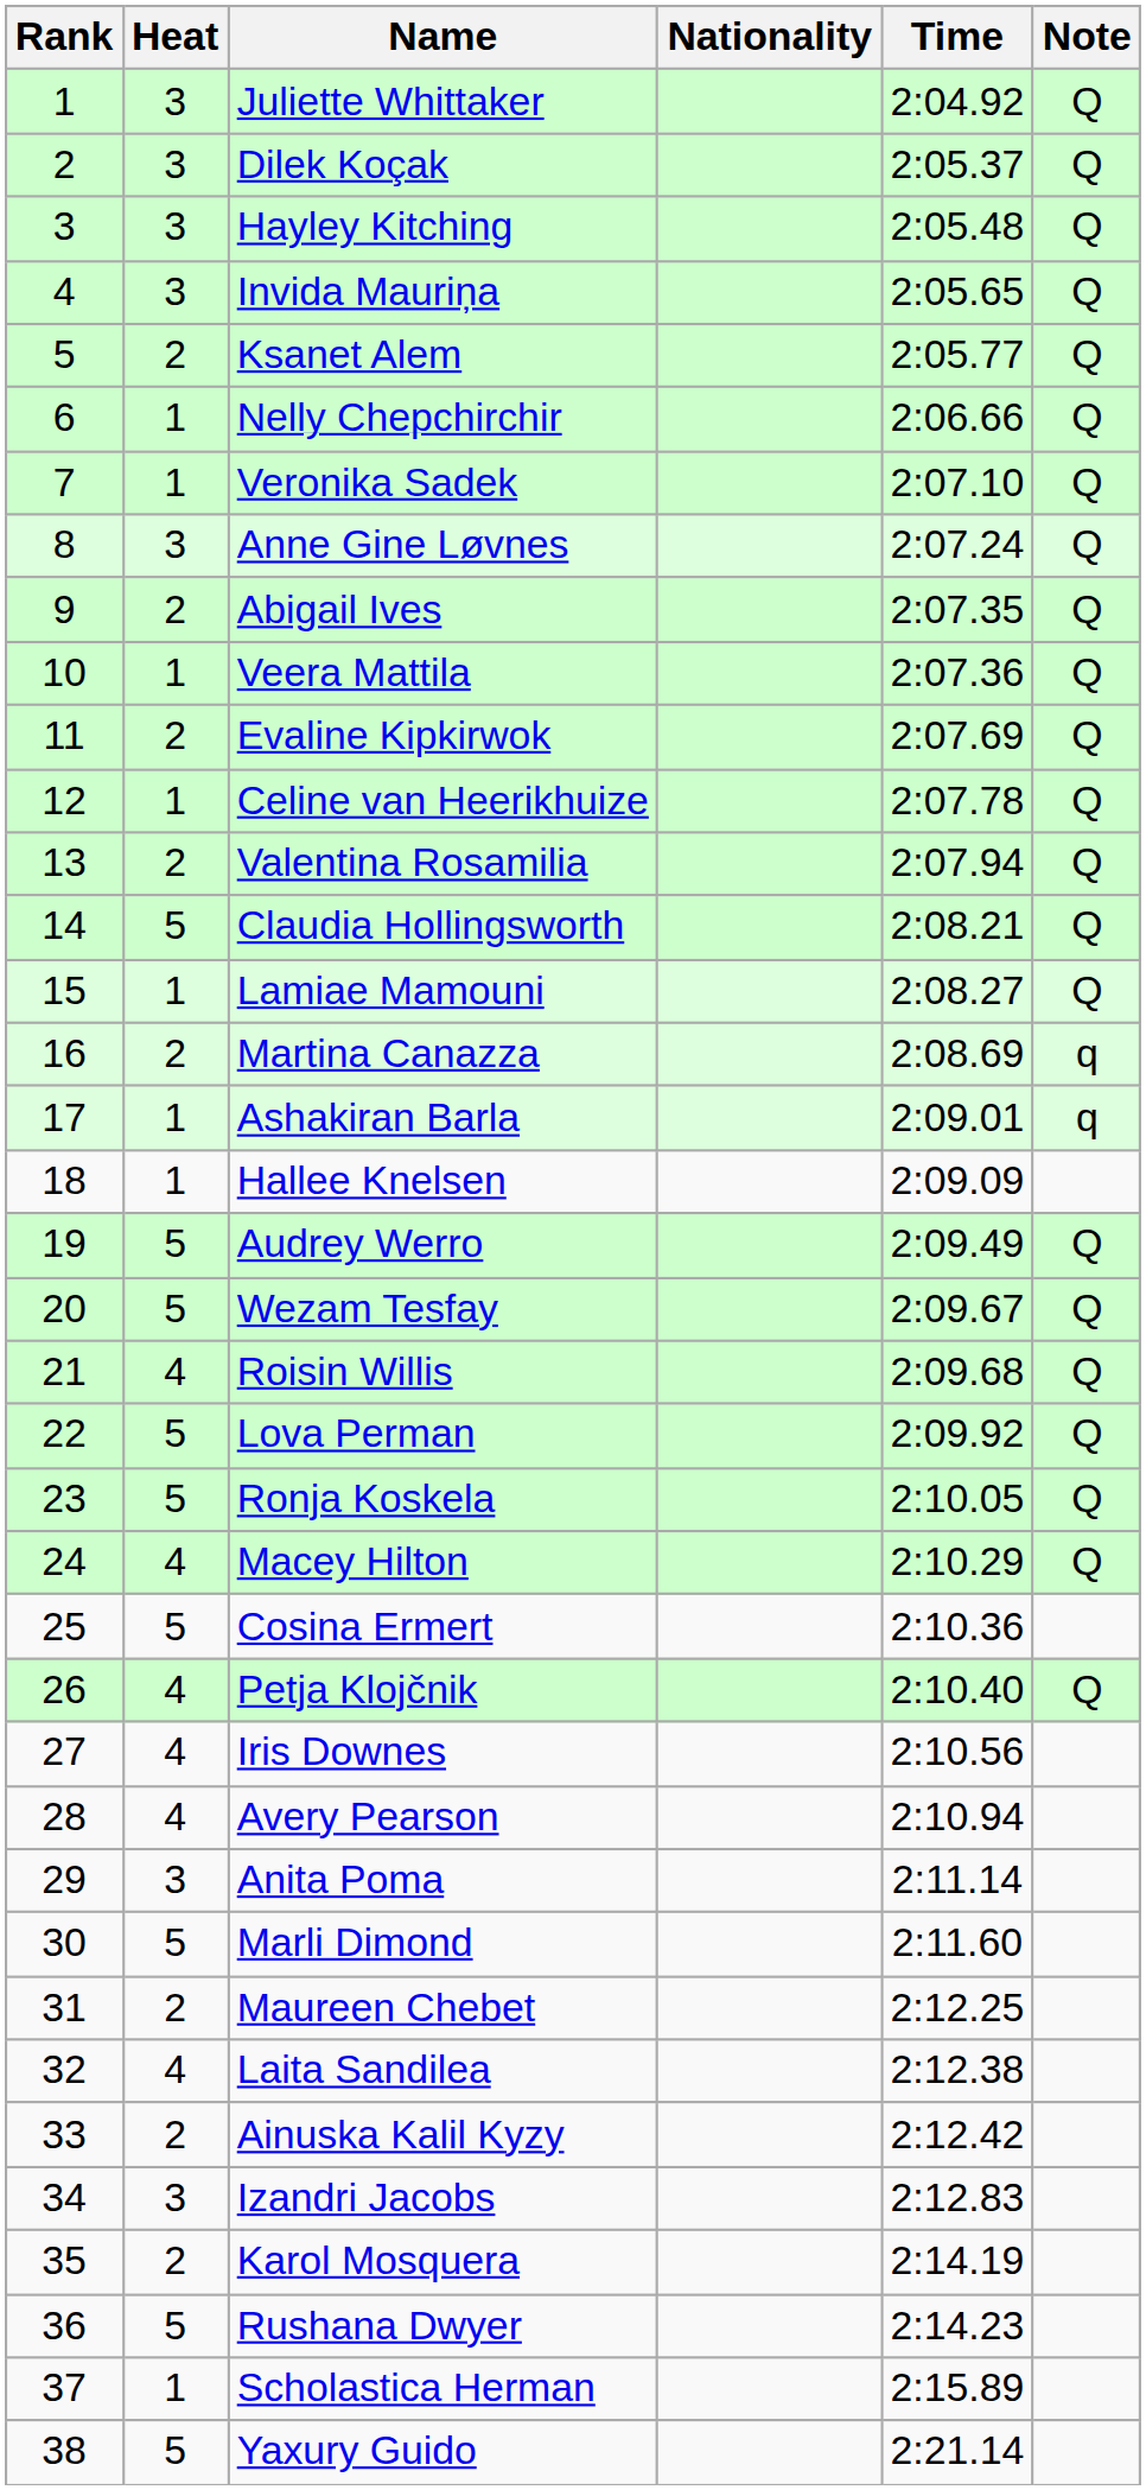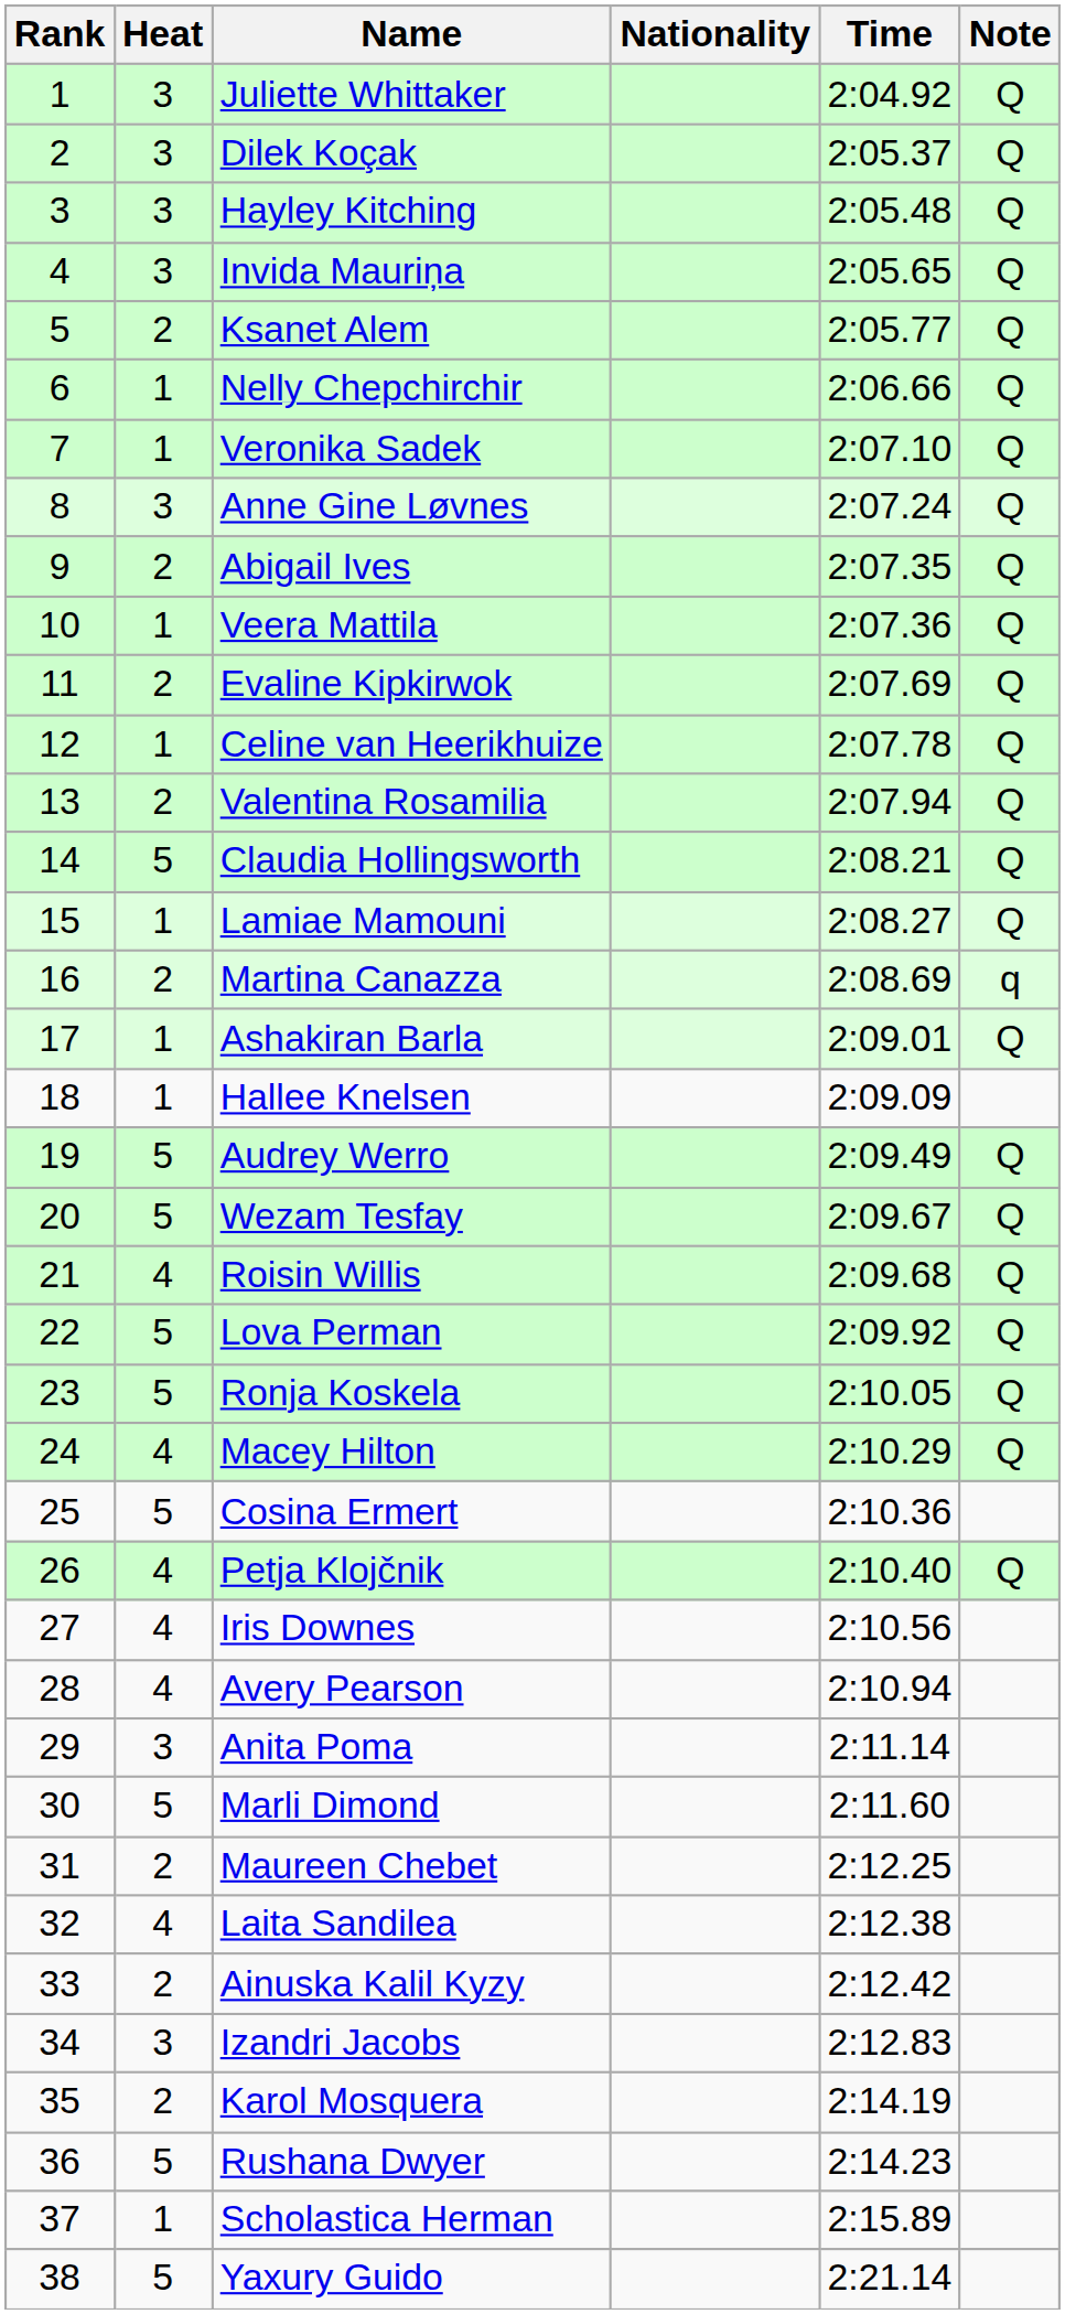 <table class="wikitable sortable" style="text-align:center">
 <tr>
 <th>Rank</th>
 <th>Heat</th>
 <th>Name</th>
 <th>Nationality</th>
 <th>Time</th>
 <th>Note</th>
 </tr>
 <tr bgcolor=ccffcc>
 <td>1</td>
 <td>3</td>
 <td align=left><a href='#'>Juliette Whittaker</a></td>
 <td align=left></td>
 <td>2:04.92</td>
 <td>Q</td>
 </tr>
 <tr bgcolor=ccffcc>
 <td>2</td>
 <td>3</td>
 <td align=left><a href='#'>Dilek Koçak</a></td>
 <td align=left></td>
 <td>2:05.37</td>
 <td>Q</td>
 </tr>
 <tr bgcolor=ccffcc>
 <td>3</td>
 <td>3</td>
 <td align=left><a href='#'>Hayley Kitching</a></td>
 <td align=left></td>
 <td>2:05.48</td>
 <td>Q</td>
 </tr>
 <tr bgcolor=ccffcc>
 <td>4</td>
 <td>3</td>
 <td align=left><a href='#'>Invida Mauriņa</a></td>
 <td align=left></td>
 <td>2:05.65</td>
 <td>Q </td>
 </tr>
 <tr bgcolor=ccffcc>
 <td>5</td>
 <td>2</td>
 <td align=left><a href='#'>Ksanet Alem</a></td>
 <td align=left></td>
 <td>2:05.77</td>
 <td>Q</td>
 </tr>
 <tr bgcolor=ccffcc>
 <td>6</td>
 <td>1</td>
 <td align=left><a href='#'>Nelly Chepchirchir</a></td>
 <td align=left></td>
 <td>2:06.66</td>
 <td>Q</td>
 </tr>
 <tr bgcolor=ccffcc>
 <td>7</td>
 <td>1</td>
 <td align=left><a href='#'>Veronika Sadek</a></td>
 <td align=left></td>
 <td>2:07.10</td>
 <td>Q</td>
 </tr>
 <tr bgcolor=ddffdd>
 <td>8</td>
 <td>3</td>
 <td align=left><a href='#'>Anne Gine Løvnes</a></td>
 <td align=left></td>
 <td>2:07.24</td>
 <td>Q</td>
 </tr>
 <tr bgcolor=ccffcc>
 <td>9</td>
 <td>2</td>
 <td align=left><a href='#'>Abigail Ives</a></td>
 <td align=left></td>
 <td>2:07.35</td>
 <td>Q</td>
 </tr>
 <tr bgcolor=ccffcc>
 <td>10</td>
 <td>1</td>
 <td align=left><a href='#'>Veera Mattila</a></td>
 <td align=left></td>
 <td>2:07.36</td>
 <td>Q</td>
 </tr>
 <tr bgcolor=ccffcc>
 <td>11</td>
 <td>2</td>
 <td align=left><a href='#'>Evaline Kipkirwok</a></td>
 <td align=left></td>
 <td>2:07.69</td>
 <td>Q</td>
 </tr>
 <tr bgcolor=ccffcc>
 <td>12</td>
 <td>1</td>
 <td align=left><a href='#'>Celine van Heerikhuize</a></td>
 <td align=left></td>
 <td>2:07.78</td>
 <td>Q</td>
 </tr>
 <tr bgcolor=ccffcc>
 <td>13</td>
 <td>2</td>
 <td align=left><a href='#'>Valentina Rosamilia</a></td>
 <td align=left></td>
 <td>2:07.94</td>
 <td>Q</td>
 </tr>
 <tr bgcolor=ccffcc>
 <td>14</td>
 <td>5</td>
 <td align=left><a href='#'>Claudia Hollingsworth</a></td>
 <td align=left></td>
 <td>2:08.21</td>
 <td>Q</td>
 </tr>
 <tr bgcolor=ddffdd>
 <td>15</td>
 <td>1</td>
 <td align=left><a href='#'>Lamiae Mamouni</a></td>
 <td align=left></td>
 <td>2:08.27</td>
 <td>Q</td>
 </tr>
 <tr bgcolor=ddffdd>
 <td>16</td>
 <td>2</td>
 <td align=left><a href='#'>Martina Canazza</a></td>
 <td align=left></td>
 <td>2:08.69</td>
 <td>q</td>
 </tr>
 <tr bgcolor=ddffdd>
 <td>17</td>
 <td>1</td>
 <td align=left><a href='#'>Ashakiran Barla</a></td>
 <td align=left></td>
 <td>2:09.01</td>
-<td>q</td>
+<td>Q</td>
 </tr>
 <tr>
 <td>18</td>
 <td>1</td>
 <td align=left><a href='#'>Hallee Knelsen</a></td>
 <td align=left></td>
 <td>2:09.09</td>
 <td></td>
 </tr>
 <tr bgcolor=ccffcc>
 <td>19</td>
 <td>5</td>
 <td align=left><a href='#'>Audrey Werro</a></td>
 <td align=left></td>
 <td>2:09.49</td>
 <td>Q</td>
 </tr>
 <tr bgcolor=ccffcc>
 <td>20</td>
 <td>5</td>
 <td align=left><a href='#'>Wezam Tesfay</a></td>
 <td align=left></td>
 <td>2:09.67</td>
 <td>Q</td>
 </tr>
 <tr bgcolor=ccffcc>
 <td>21</td>
 <td>4</td>
 <td align=left><a href='#'>Roisin Willis</a></td>
 <td align=left></td>
 <td>2:09.68</td>
 <td>Q</td>
 </tr>
 <tr bgcolor=ccffcc>
 <td>22</td>
 <td>5</td>
 <td align=left><a href='#'>Lova Perman</a></td>
 <td align=left></td>
 <td>2:09.92</td>
 <td>Q</td>
 </tr>
 <tr bgcolor=ccffcc>
 <td>23</td>
 <td>5</td>
 <td align=left><a href='#'>Ronja Koskela</a></td>
 <td align=left></td>
 <td>2:10.05</td>
 <td>Q</td>
 </tr>
 <tr bgcolor=ccffcc>
 <td>24</td>
 <td>4</td>
 <td align=left><a href='#'>Macey Hilton</a></td>
 <td align=left></td>
 <td>2:10.29</td>
 <td>Q</td>
 </tr>
 <tr>
 <td>25</td>
 <td>5</td>
 <td align=left><a href='#'>Cosina Ermert</a></td>
 <td align=left></td>
 <td>2:10.36</td>
 <td></td>
 </tr>
 <tr bgcolor=ccffcc>
 <td>26</td>
 <td>4</td>
 <td align=left><a href='#'>Petja Klojčnik</a></td>
 <td align=left></td>
 <td>2:10.40</td>
 <td>Q</td>
 </tr>
 <tr>
 <td>27</td>
 <td>4</td>
 <td align=left><a href='#'>Iris Downes</a></td>
 <td align=left></td>
 <td>2:10.56</td>
 <td></td>
 </tr>
 <tr>
 <td>28</td>
 <td>4</td>
 <td align=left><a href='#'>Avery Pearson</a></td>
 <td align=left></td>
 <td>2:10.94</td>
 <td></td>
 </tr>
 <tr>
 <td>29</td>
 <td>3</td>
 <td align=left><a href='#'>Anita Poma</a></td>
 <td align=left></td>
 <td>2:11.14</td>
 <td></td>
 </tr>
 <tr>
 <td>30</td>
 <td>5</td>
 <td align=left><a href='#'>Marli Dimond</a></td>
 <td align=left></td>
 <td>2:11.60</td>
 <td></td>
 </tr>
 <tr>
 <td>31</td>
 <td>2</td>
 <td align=left><a href='#'>Maureen Chebet</a></td>
 <td align=left></td>
 <td>2:12.25</td>
 <td></td>
 </tr>
 <tr>
 <td>32</td>
 <td>4</td>
 <td align=left><a href='#'>Laita Sandilea</a></td>
 <td align=left></td>
 <td>2:12.38</td>
 <td></td>
 </tr>
 <tr>
 <td>33</td>
 <td>2</td>
 <td align=left><a href='#'>Ainuska Kalil Kyzy</a></td>
 <td align=left></td>
 <td>2:12.42</td>
 <td></td>
 </tr>
 <tr>
 <td>34</td>
 <td>3</td>
 <td align=left><a href='#'>Izandri Jacobs</a></td>
 <td align=left></td>
 <td>2:12.83</td>
 <td></td>
 </tr>
 <tr>
 <td>35</td>
 <td>2</td>
 <td align=left><a href='#'>Karol Mosquera</a></td>
 <td align=left></td>
 <td>2:14.19</td>
 <td></td>
 </tr>
 <tr>
 <td>36</td>
 <td>5</td>
 <td align=left><a href='#'>Rushana Dwyer</a></td>
 <td align=left></td>
 <td>2:14.23</td>
 <td></td>
 </tr>
 <tr>
 <td>37</td>
 <td>1</td>
 <td align=left><a href='#'>Scholastica Herman</a></td>
 <td align=left></td>
 <td>2:15.89</td>
 <td></td>
 </tr>
 <tr>
 <td>38</td>
 <td>5</td>
 <td align=left><a href='#'>Yaxury Guido</a></td>
 <td align=left></td>
 <td>2:21.14</td>
 <td></td>
 </tr>
 </table>
